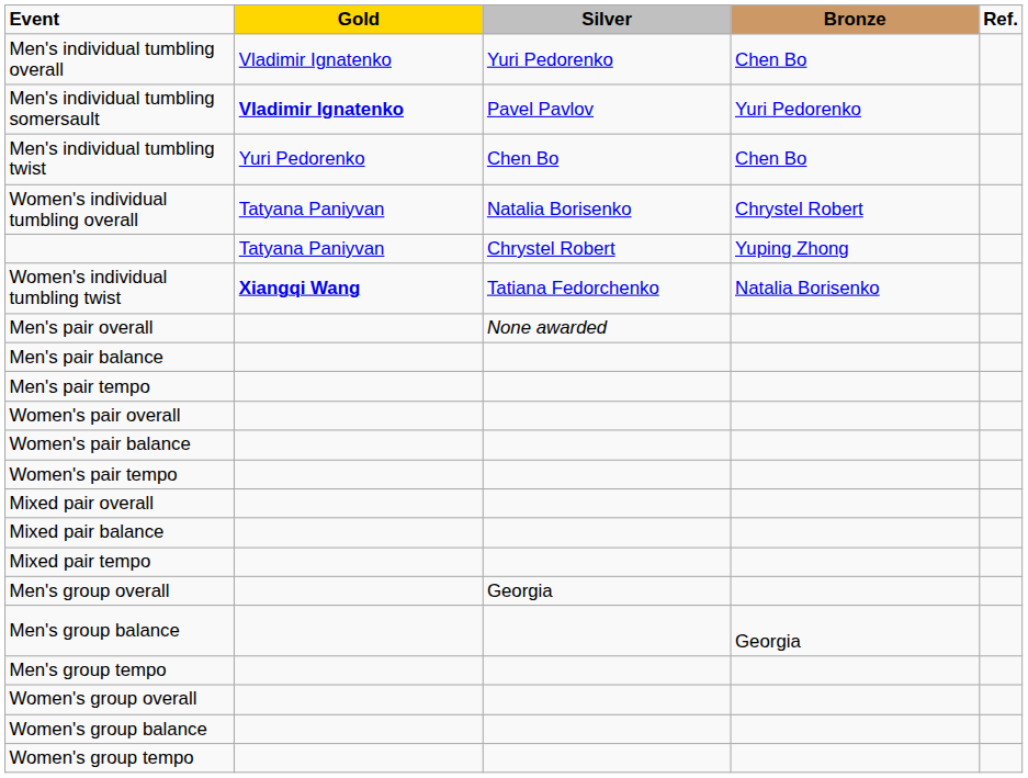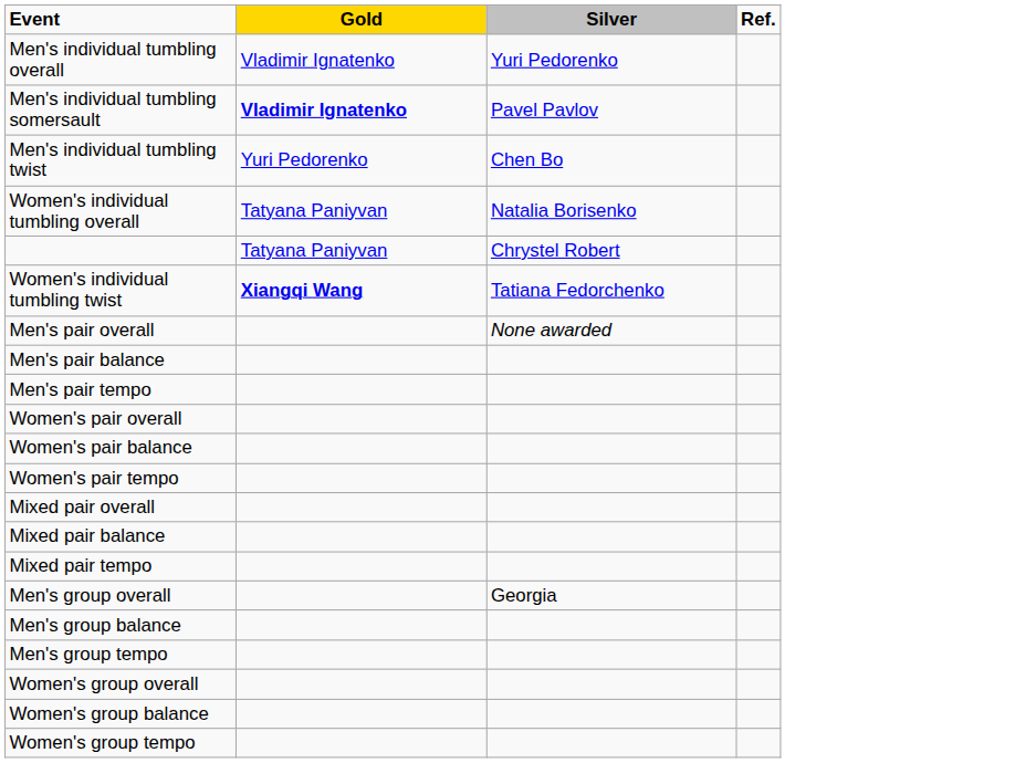 <table class="wikitable">
 <tr>
 <td style="width:12em;"><strong>Event</strong></td>
 <td style="text-align:center; background:gold; width:13em;"><strong>Gold</strong></td>
 <td style="text-align:center; background:silver; width:13em;"><strong>Silver</strong></td>
-<td style="text-align:center; background:#c96; width:13em;"><strong>Bronze</strong></td>
 <td style="width:1em;"><strong>Ref.</strong></td>
 </tr>
 <tr>
 <td>Men's individual tumbling overall</td>
 <td> <a href='#'>Vladimir Ignatenko</a></td>
 <td> <a href='#'>Yuri Pedorenko</a></td>
-<td> <a href='#'>Chen Bo</a></td>
 <td></td>
 </tr>
 <tr>
 <td>Men's individual tumbling somersault</td>
 <td><strong> <a href='#'>Vladimir Ignatenko</a></strong></td>
 <td> <a href='#'>Pavel Pavlov</a></td>
-<td> <a href='#'>Yuri Pedorenko</a></td>
 <td></td>
 </tr>
 <tr>
 <td>Men's individual tumbling twist</td>
 <td> <a href='#'>Yuri Pedorenko</a></td>
-<td> <a href='#'>Chen Bo</a></td>
 <td> <a href='#'>Chen Bo</a></td>
 <td></td>
 </tr>
 <tr>
 <td>Women's individual tumbling overall</td>
 <td> <a href='#'>Tatyana Paniyvan</a></td>
 <td> <a href='#'>Natalia Borisenko</a></td>
-<td> <a href='#'>Chrystel Robert</a></td>
 <td></td>
 </tr>
 <tr>
 <td></td>
 <td> <a href='#'>Tatyana Paniyvan</a></td>
 <td> <a href='#'>Chrystel Robert</a></td>
-<td> <a href='#'>Yuping Zhong</a></td>
 <td></td>
 </tr>
 <tr>
 <td>Women's individual tumbling twist</td>
 <td><strong> <a href='#'>Xiangqi Wang</a></strong></td>
 <td> <a href='#'>Tatiana Fedorchenko</a></td>
-<td> <a href='#'>Natalia Borisenko</a></td>
 <td></td>
 </tr>
 <tr>
 <td>Men's pair overall</td>
 <td><br></td>
 <td><em>None awarded</em></td>
 <td></td>
-<td></td>
 </tr>
 <tr>
 <td>Men's pair balance</td>
-<td></td>
 <td></td>
 <td></td>
 <td></td>
 </tr>
 <tr>
 <td>Men's pair tempo</td>
 <td></td>
 <td></td>
 <td></td>
-<td></td>
 </tr>
 <tr>
 <td>Women's pair overall</td>
-<td></td>
 <td></td>
 <td></td>
 <td></td>
 </tr>
 <tr>
 <td>Women's pair balance</td>
 <td></td>
 <td></td>
 <td></td>
-<td></td>
 </tr>
 <tr>
 <td>Women's pair tempo</td>
-<td></td>
 <td></td>
 <td></td>
 <td></td>
 </tr>
 <tr>
 <td>Mixed pair overall</td>
 <td></td>
 <td></td>
 <td></td>
-<td></td>
 </tr>
 <tr>
 <td>Mixed pair balance</td>
-<td></td>
 <td></td>
 <td></td>
 <td></td>
 </tr>
 <tr>
 <td>Mixed pair tempo</td>
 <td></td>
 <td></td>
 <td></td>
-<td></td>
 </tr>
 <tr>
 <td>Men's group overall</td>
 <td></td>
 <td> Georgia</td>
 <td></td>
-<td></td>
 </tr>
 <tr>
 <td>Men's group balance</td>
 <td></td>
 <td></td>
-<td><br> Georgia</td>
 <td></td>
 </tr>
 <tr>
 <td>Men's group tempo</td>
-<td></td>
 <td></td>
 <td></td>
 <td></td>
 </tr>
 <tr>
 <td>Women's group overall</td>
 <td></td>
 <td></td>
 <td></td>
-<td></td>
 </tr>
 <tr>
 <td>Women's group balance</td>
-<td></td>
 <td></td>
 <td></td>
 <td></td>
 </tr>
 <tr>
 <td>Women's group tempo</td>
 <td></td>
 <td></td>
 <td></td>
-<td></td>
 </tr>
 </table>
